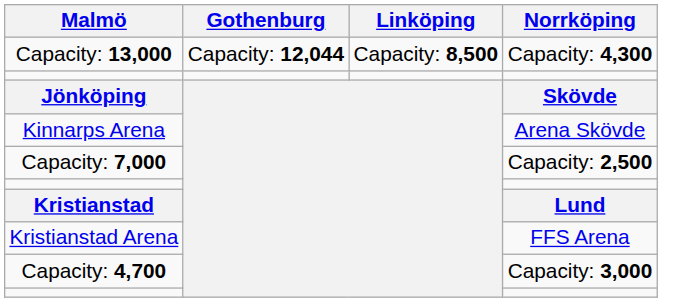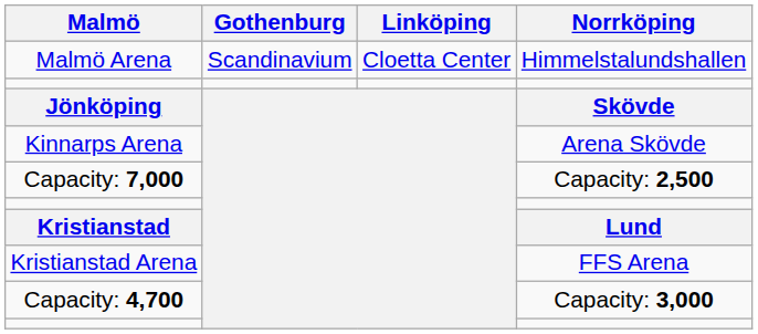 <table class="wikitable" style="text-align:center;">
 <tr>
 <th><a href='#'>Malmö</a></th>
 <th><a href='#'>Gothenburg</a></th>
 <th><a href='#'>Linköping</a></th>
 <th><a href='#'>Norrköping</a></th>
 </tr>
 <tr>
-<td>Capacity: <strong>13,000</strong></td>
-<td>Capacity: <strong>12,044</strong></td>
-<td>Capacity: <strong>8,500</strong></td>
-<td>Capacity: <strong>4,300</strong></td>
+<td><a href='#'>Malmö Arena</a></td>
+<td><a href='#'>Scandinavium</a></td>
+<td><a href='#'>Cloetta Center</a></td>
+<td><a href='#'>Himmelstalundshallen</a></td>
 </tr>
 <tr>
 <td></td>
 <td></td>
 <td></td>
 <td></td>
 </tr>
 <tr>
 <th><a href='#'>Jönköping</a></th>
 <th rowspan=8 colspan=2></th>
 <th><a href='#'>Skövde</a></th>
 </tr>
 <tr>
 <td><a href='#'>Kinnarps Arena</a></td>
 <td><a href='#'>Arena Skövde</a></td>
 </tr>
 <tr>
 <td>Capacity: <strong>7,000</strong></td>
 <td>Capacity: <strong>2,500</strong></td>
 </tr>
 <tr>
 <td></td>
 <td></td>
 </tr>
 <tr>
 <th><a href='#'>Kristianstad</a></th>
 <th><a href='#'>Lund</a></th>
 </tr>
 <tr>
 <td><a href='#'>Kristianstad Arena</a></td>
 <td><a href='#'>FFS Arena</a></td>
 </tr>
 <tr>
 <td>Capacity: <strong>4,700</strong></td>
 <td>Capacity: <strong>3,000</strong></td>
 </tr>
 <tr>
 <td></td>
 <td></td>
 </tr>
 </table>
